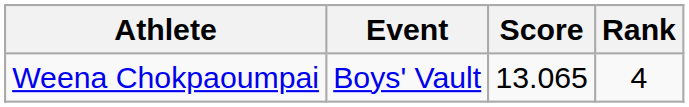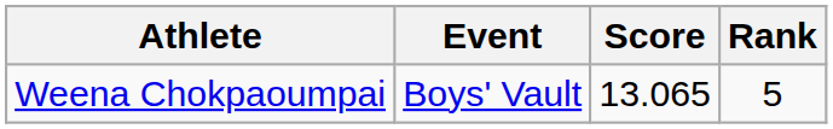 <table class="wikitable" border="1" style="font-size:90%">
 <tr>
 <th>Athlete</th>
 <th>Event</th>
 <th>Score</th>
 <th>Rank</th>
 </tr>
 <tr>
 <td rowspan=1><a href='#'>Weena Chokpaoumpai</a></td>
 <td><a href='#'>Boys' Vault</a></td>
 <td align=center>13.065</td>
-<td align=center>4</td>
+<td align=center>5</td>
 </tr>
 </table>
